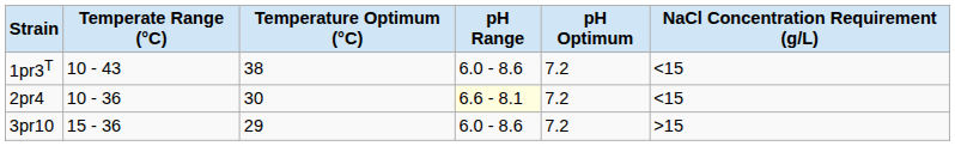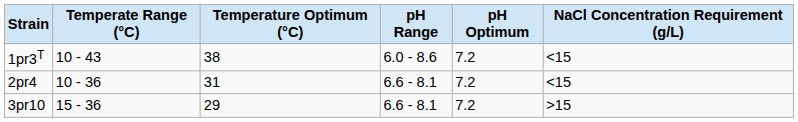 <table class="wikitable">
 <tr>
 <th style="background:#d0e5f5">Strain</th>
 <th style="background:#d0e5f5">Temperate Range (°C)</th>
 <th style="background:#d0e5f5">Temperature Optimum (°C)</th>
 <th style="background:#d0e5f5">pH Range</th>
 <th style="background:#d0e5f5">pH Optimum</th>
 <th style="background:#d0e5f5">NaCl Concentration Requirement (g/L)</th>
 </tr>
 <tr>
 <td>1pr3<sup>T</sup></td>
 <td>10 - 43</td>
 <td>38</td>
 <td>6.0 - 8.6</td>
 <td>7.2</td>
 <td><15</td>
 </tr>
 <tr>
 <td>2pr4</td>
 <td>10 - 36</td>
-<td>30</td>
-<td style="background: lightyellow;">6.6 - 8.1</td>
+<td>31</td>
+<td>6.6 - 8.1</td>
 <td>7.2</td>
 <td><15</td>
 </tr>
 <tr>
 <td>3pr10</td>
 <td>15 - 36</td>
 <td>29</td>
-<td>6.0 - 8.6</td>
+<td>6.6 - 8.1</td>
 <td>7.2</td>
 <td>>15</td>
 </tr>
 </table>
